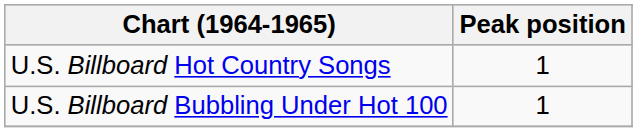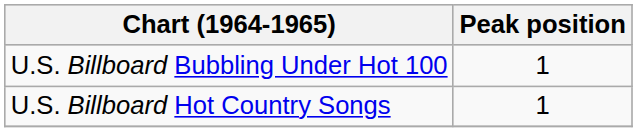 <table class="wikitable">
 <tr>
 <th>Chart (1964-1965)</th>
 <th>Peak position</th>
 </tr>
 <tr>
-<td>U.S. <em>Billboard</em> <a href='#'>Hot Country Songs</a></td>
+<td>U.S. <em>Billboard</em> <a href='#'>Bubbling Under Hot 100</a></td>
 <td align="center">1</td>
 </tr>
 <tr>
-<td>U.S. <em>Billboard</em> <a href='#'>Bubbling Under Hot 100</a></td>
+<td>U.S. <em>Billboard</em> <a href='#'>Hot Country Songs</a></td>
 <td align="center">1</td>
 </tr>
 <tr>
 </tr>
 </table>
